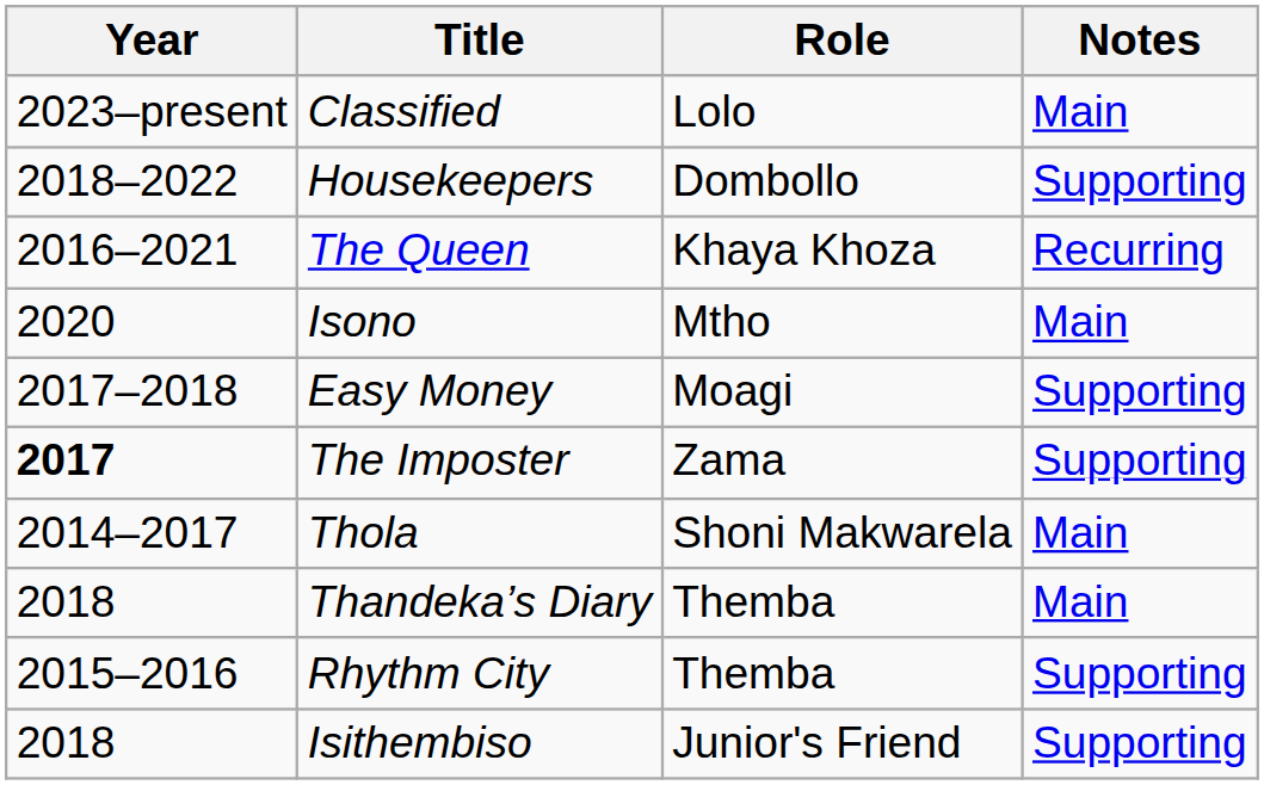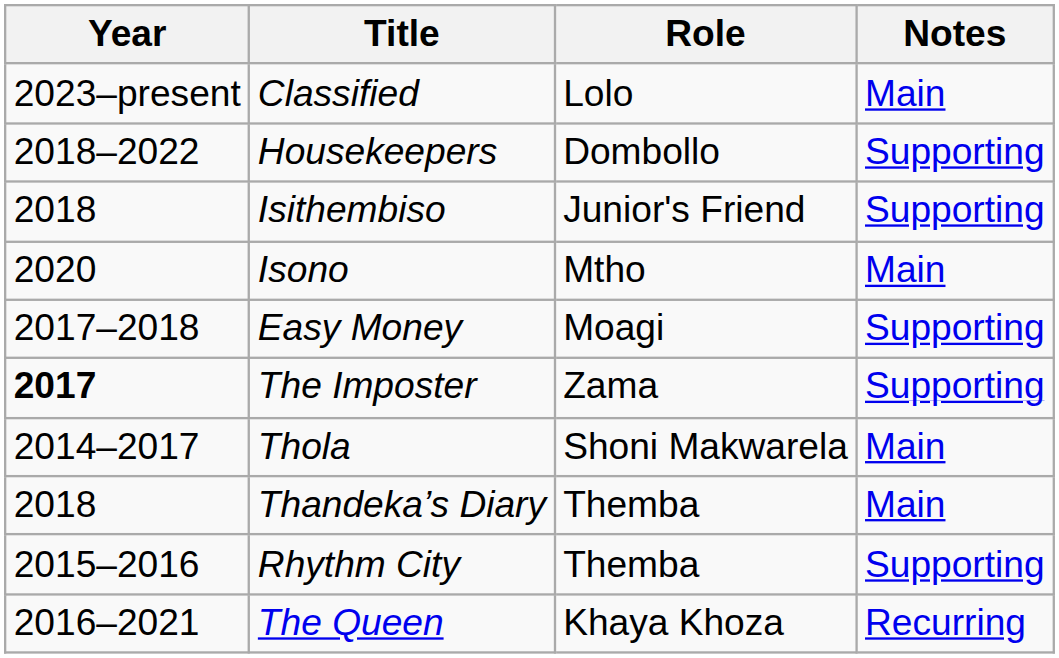 <table class="wikitable">
 <tr>
 <th>Year</th>
 <th>Title</th>
 <th>Role</th>
 <th>Notes</th>
 </tr>
 <tr>
 <td>2023–present</td>
 <td><em>Classified</em></td>
 <td>Lolo</td>
 <td><a href='#'>Main</a></td>
 </tr>
 <tr>
 <td>2018–2022</td>
 <td><em>Housekeepers</em></td>
 <td>Dombollo</td>
 <td><a href='#'>Supporting</a></td>
 </tr>
 <tr>
-<td>2016–2021</td>
-<td><em><a href='#'>The Queen</a></em></td>
-<td>Khaya Khoza</td>
-<td><a href='#'>Recurring</a></td>
+<td>2018</td>
+<td><em>Isithembiso</em></td>
+<td>Junior's Friend</td>
+<td><a href='#'>Supporting</a></td>
 </tr>
 <tr>
 <td>2020</td>
 <td><em>Isono</em></td>
 <td>Mtho</td>
 <td><a href='#'>Main</a></td>
 </tr>
 <tr>
 <td>2017–2018</td>
 <td><em>Easy Money</em></td>
 <td>Moagi</td>
 <td><a href='#'>Supporting</a></td>
 </tr>
 <tr>
 <td><strong>2017</strong></td>
 <td><em>The Imposter</em></td>
 <td>Zama</td>
 <td><a href='#'>Supporting</a></td>
 </tr>
 <tr>
 <td>2014–2017</td>
 <td><em>Thola</em></td>
 <td>Shoni Makwarela</td>
 <td><a href='#'>Main</a></td>
 </tr>
 <tr>
 <td>2018</td>
 <td><em>Thandeka’s Diary</em></td>
 <td>Themba</td>
 <td><a href='#'>Main</a></td>
 </tr>
 <tr>
 <td>2015–2016</td>
 <td><em>Rhythm City</em></td>
 <td>Themba</td>
 <td><a href='#'>Supporting</a></td>
 </tr>
 <tr>
-<td>2018</td>
-<td><em>Isithembiso</em></td>
-<td>Junior's Friend</td>
-<td><a href='#'>Supporting</a></td>
+<td>2016–2021</td>
+<td><em><a href='#'>The Queen</a></em></td>
+<td>Khaya Khoza</td>
+<td><a href='#'>Recurring</a></td>
 </tr>
 </table>
